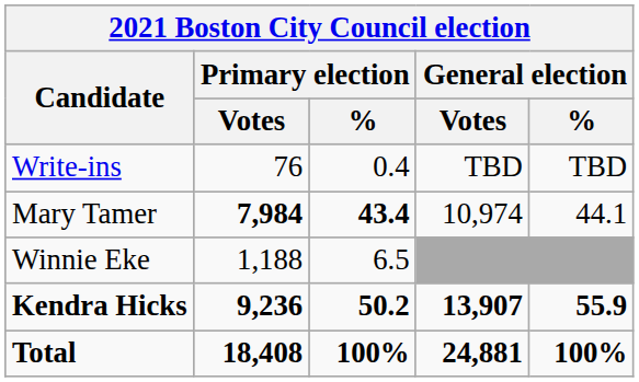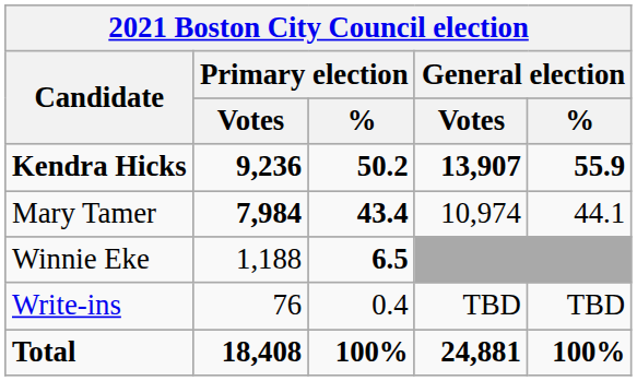 <table class=wikitable>
 <tr>
 <th colspan=5><a href='#'>2021 Boston City Council election</a></th>
 </tr>
 <tr>
 <th colspan=1 rowspan=2>Candidate</th>
 <th colspan=2><strong>Primary election</strong></th>
 <th colspan=2><strong>General election</strong></th>
 </tr>
 <tr>
 <th>Votes</th>
 <th>%</th>
 <th>Votes</th>
 <th>%</th>
 </tr>
 <tr>
-<td><a href='#'>Write-ins</a></td>
-<td align="right">76</td>
-<td align="right">0.4</td>
-<td align="right">TBD</td>
-<td align="right">TBD</td>
+<td><strong>Kendra Hicks</strong></td>
+<td align="right"><strong>9,236</strong></td>
+<td align="right"><strong>50.2</strong></td>
+<td align="right"><strong>13,907</strong></td>
+<td align="right"><strong>55.9</strong></td>
 </tr>
 <tr>
 <td>Mary Tamer</td>
 <td align="right"><strong>7,984</strong></td>
 <td align="right"><strong>43.4</strong></td>
 <td align="right">10,974</td>
 <td align="right">44.1</td>
 </tr>
 <tr>
 <td>Winnie Eke</td>
 <td align="right">1,188</td>
-<td align="right">6.5</td>
+<td align="right"><strong>6.5</strong></td>
 <td colspan=2 bgcolor=darkgray> </td>
 </tr>
 <tr>
-<td><strong>Kendra Hicks</strong></td>
-<td align="right"><strong>9,236</strong></td>
-<td align="right"><strong>50.2</strong></td>
-<td align="right"><strong>13,907</strong></td>
-<td align="right"><strong>55.9</strong></td>
+<td><a href='#'>Write-ins</a></td>
+<td align="right">76</td>
+<td align="right">0.4</td>
+<td align="right">TBD</td>
+<td align="right">TBD</td>
 </tr>
 <tr>
 <td><strong>Total</strong></td>
 <td align="right"><strong>18,408</strong></td>
 <td align="right"><strong>100%</strong></td>
 <td align="right"><strong>24,881</strong></td>
 <td align="right"><strong>100%</strong></td>
 </tr>
 </table>
